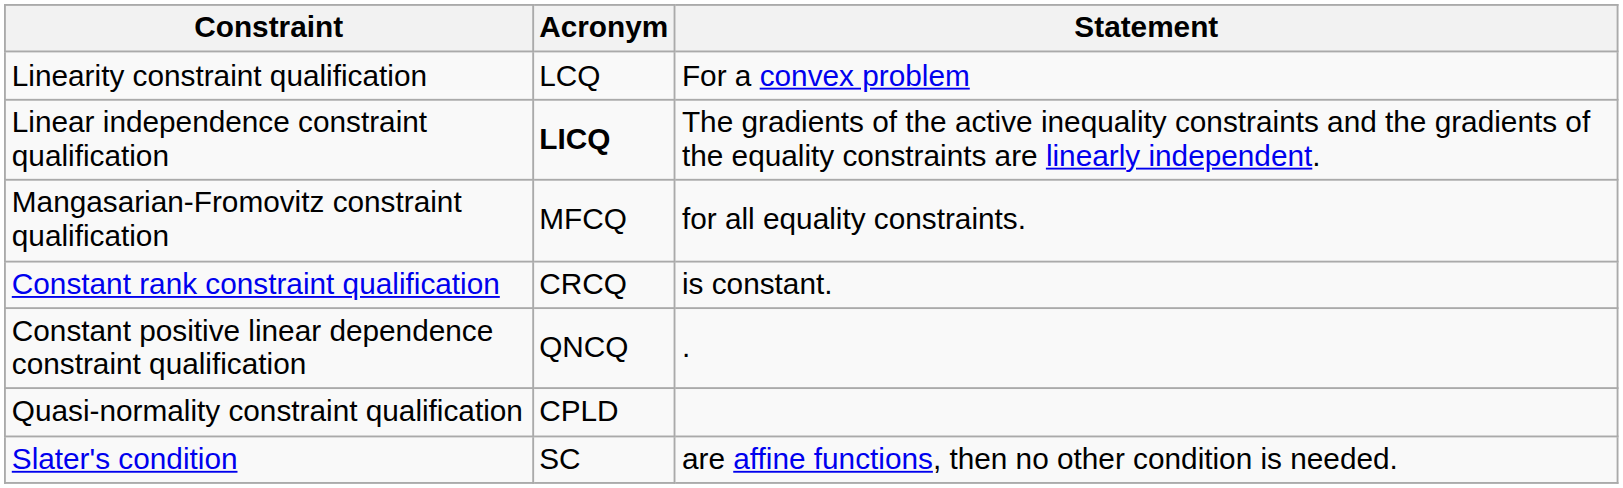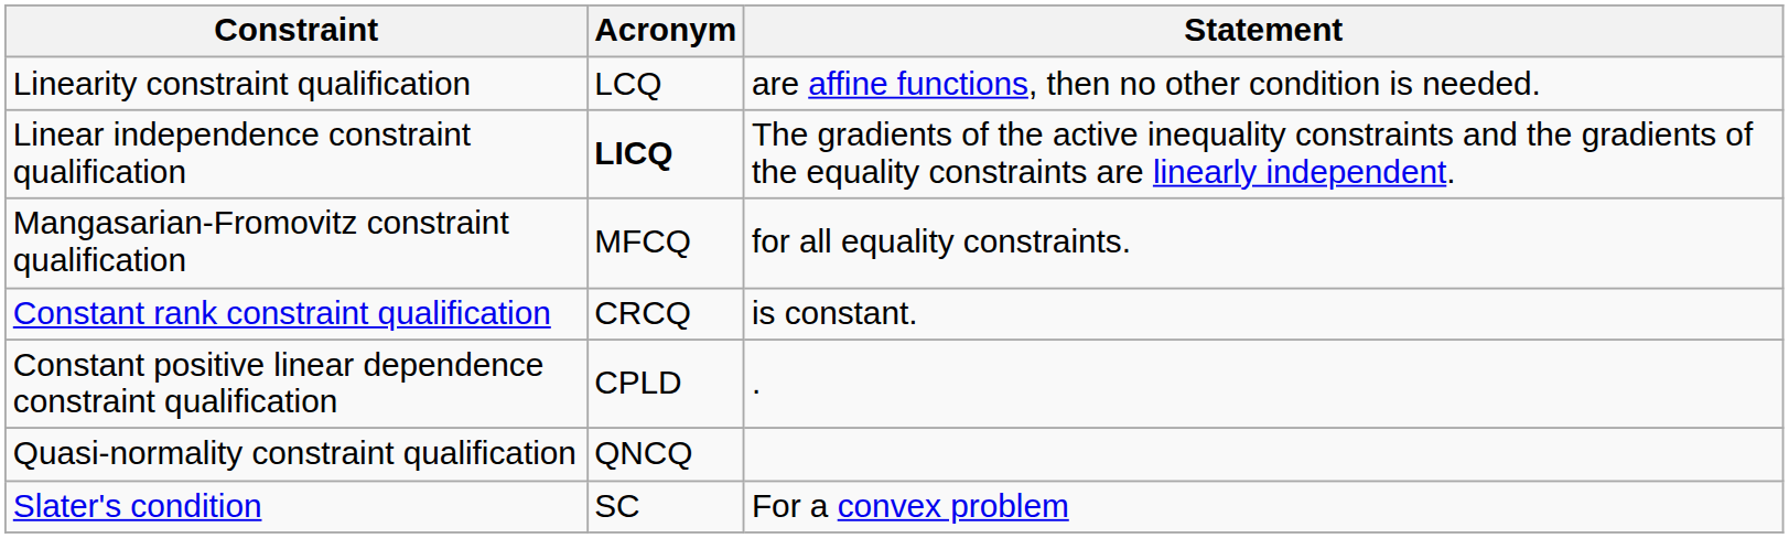 <table class="wikitable">
 <tr>
 <th>Constraint</th>
 <th>Acronym</th>
 <th>Statement</th>
 </tr>
 <tr>
 <td>Linearity constraint qualification</td>
 <td>LCQ</td>
-<td>For a <a href='#'>convex problem</a></td>
+<td> are <a href='#'>affine functions</a>, then no other condition is needed.</td>
 </tr>
 <tr>
 <td>Linear independence constraint qualification</td>
 <td><strong>LICQ</strong></td>
 <td>The gradients of the active inequality constraints and the gradients of the equality constraints are <a href='#'>linearly independent</a>.</td>
 </tr>
 <tr>
 <td>Mangasarian-Fromovitz constraint qualification</td>
 <td>MFCQ</td>
 <td> for all equality constraints.</td>
 </tr>
 <tr>
 <td><a href='#'>Constant rank constraint qualification</a></td>
 <td>CRCQ</td>
 <td> is constant.</td>
 </tr>
 <tr>
 <td>Constant positive linear dependence constraint qualification</td>
-<td>QNCQ</td>
+<td>CPLD</td>
 <td>.</td>
 </tr>
 <tr>
 <td>Quasi-normality constraint qualification</td>
-<td>CPLD</td>
+<td>QNCQ</td>
 <td></td>
 </tr>
 <tr>
 <td><a href='#'>Slater's condition</a></td>
 <td>SC</td>
-<td> are <a href='#'>affine functions</a>, then no other condition is needed.</td>
+<td>For a <a href='#'>convex problem</a></td>
 </tr>
 </table>
